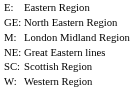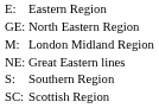 <table>
 <tr>
 <td>E:</td>
 <td>Eastern Region</td>
 </tr>
 <tr>
 <td>GE:</td>
 <td>North Eastern Region</td>
 </tr>
 <tr>
 <td>M:</td>
 <td>London Midland Region</td>
 </tr>
 <tr>
 <td>NE:</td>
 <td>Great Eastern lines</td>
 </tr>
 <tr>
+<td>S:</td>
+<td>Southern Region</td>
+</tr>
+<tr>
 <td>SC:</td>
 <td>Scottish Region</td>
 </tr>
-<tr>
-<td>W:</td>
-<td>Western Region</td>
-</tr>
 </table>
